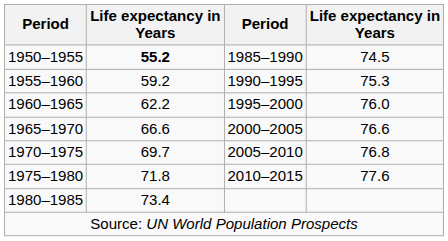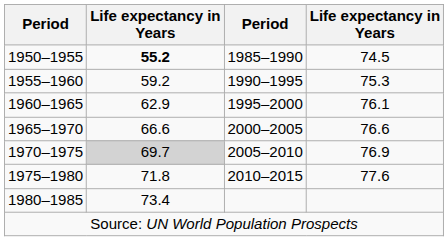 <table class="wikitable" style="text-align:center">
 <tr>
 <th>Period</th>
 <th>Life expectancy in<br>Years</th>
 <th>Period</th>
 <th>Life expectancy in<br>Years</th>
 </tr>
 <tr>
 <td>1950–1955</td>
 <td><strong>55.2</strong></td>
 <td>1985–1990</td>
 <td>74.5</td>
 </tr>
 <tr>
 <td>1955–1960</td>
 <td>59.2</td>
 <td>1990–1995</td>
 <td>75.3</td>
 </tr>
 <tr>
 <td>1960–1965</td>
-<td>62.2</td>
+<td>62.9</td>
 <td>1995–2000</td>
-<td>76.0</td>
+<td>76.1</td>
 </tr>
 <tr>
 <td>1965–1970</td>
 <td>66.6</td>
 <td>2000–2005</td>
 <td>76.6</td>
 </tr>
 <tr>
 <td>1970–1975</td>
-<td>69.7</td>
+<td style="background: lightgrey;">69.7</td>
 <td>2005–2010</td>
-<td>76.8</td>
+<td>76.9</td>
 </tr>
 <tr>
 <td>1975–1980</td>
 <td>71.8</td>
 <td>2010–2015</td>
 <td>77.6</td>
 </tr>
 <tr>
 <td>1980–1985</td>
 <td>73.4</td>
 <td></td>
 <td></td>
 </tr>
 <tr>
 <td colspan="4" style="text-align: center;">Source: <em>UN World Population Prospects</em></td>
 </tr>
 </table>
